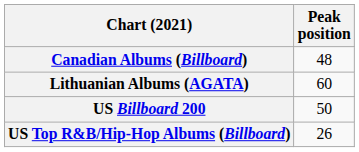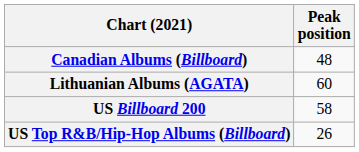 <table class="wikitable sortable plainrowheaders" style="text-align:center">
 <tr>
 <th scope="col">Chart (2021)</th>
 <th scope="col">Peak<br>position</th>
 </tr>
 <tr>
 <th scope="row"><a href='#'>Canadian Albums</a> (<em><a href='#'>Billboard</a></em>)</th>
 <td>48</td>
 </tr>
 <tr>
 <th scope="row">Lithuanian Albums (<a href='#'>AGATA</a>)</th>
 <td>60</td>
 </tr>
 <tr>
 <th scope="row">US <a href='#'><em>Billboard</em> 200</a></th>
-<td>50</td>
+<td>58</td>
 </tr>
 <tr>
 <th scope="row">US <a href='#'>Top R&B/Hip-Hop Albums</a> (<em><a href='#'>Billboard</a></em>)</th>
 <td>26</td>
 </tr>
 </table>
